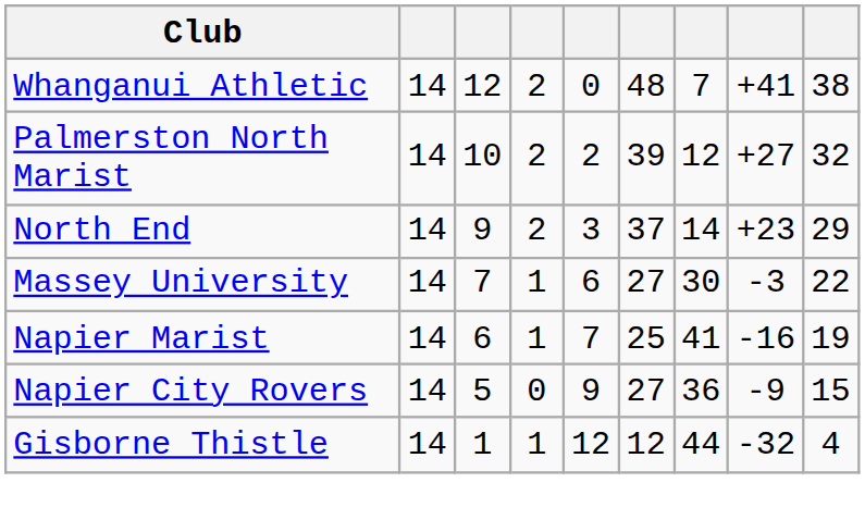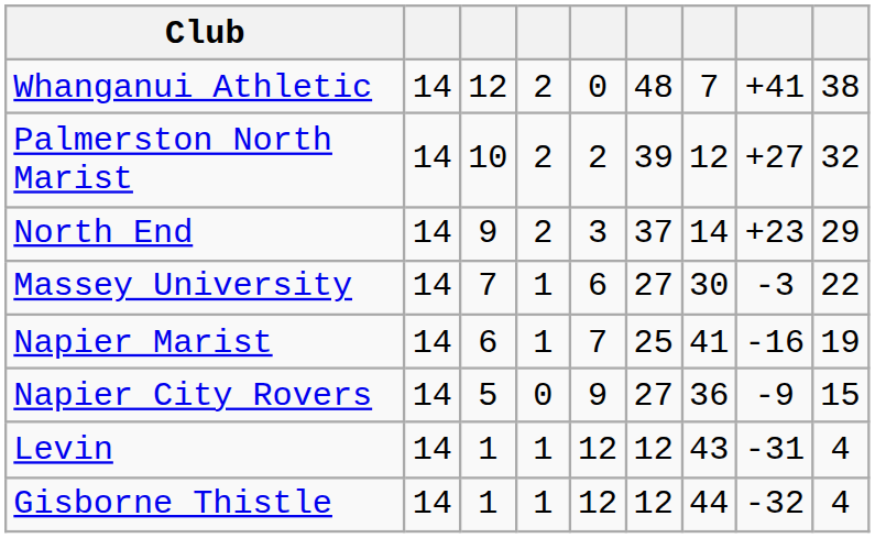 <table class="wikitable sortable" style="text-align:center;">
 <tr>
 <th width=150>Club</th>
 <th width=15></th>
 <th width=15></th>
 <th width=15></th>
 <th width=15></th>
 <th width=15></th>
 <th width=15></th>
 <th width=15></th>
 <th width=15></th>
 </tr>
 <tr>
 <td align=left><a href='#'>Whanganui Athletic</a></td>
 <td>14</td>
 <td>12</td>
 <td>2</td>
 <td>0</td>
 <td>48</td>
 <td>7</td>
 <td>+41</td>
 <td>38</td>
 </tr>
 <tr>
 <td align=left><a href='#'>Palmerston North Marist</a></td>
 <td>14</td>
 <td>10</td>
 <td>2</td>
 <td>2</td>
 <td>39</td>
 <td>12</td>
 <td>+27</td>
 <td>32</td>
 </tr>
 <tr>
 <td align=left><a href='#'>North End</a></td>
 <td>14</td>
 <td>9</td>
 <td>2</td>
 <td>3</td>
 <td>37</td>
 <td>14</td>
 <td>+23</td>
 <td>29</td>
 </tr>
 <tr>
 <td align=left><a href='#'>Massey University</a></td>
 <td>14</td>
 <td>7</td>
 <td>1</td>
 <td>6</td>
 <td>27</td>
 <td>30</td>
 <td>-3</td>
 <td>22</td>
 </tr>
 <tr>
 <td align=left><a href='#'>Napier Marist</a></td>
 <td>14</td>
 <td>6</td>
 <td>1</td>
 <td>7</td>
 <td>25</td>
 <td>41</td>
 <td>-16</td>
 <td>19</td>
 </tr>
 <tr>
 <td align=left><a href='#'>Napier City Rovers</a></td>
 <td>14</td>
 <td>5</td>
 <td>0</td>
 <td>9</td>
 <td>27</td>
 <td>36</td>
 <td>-9</td>
 <td>15</td>
 </tr>
 <tr>
+<td align=left><a href='#'>Levin</a></td>
+<td>14</td>
+<td>1</td>
+<td>1</td>
+<td>12</td>
+<td>12</td>
+<td>43</td>
+<td>-31</td>
+<td>4</td>
+</tr>
+<tr>
 <td align=left><a href='#'>Gisborne Thistle</a></td>
 <td>14</td>
 <td>1</td>
 <td>1</td>
 <td>12</td>
 <td>12</td>
 <td>44</td>
 <td>-32</td>
 <td>4</td>
 </tr>
 </table>
